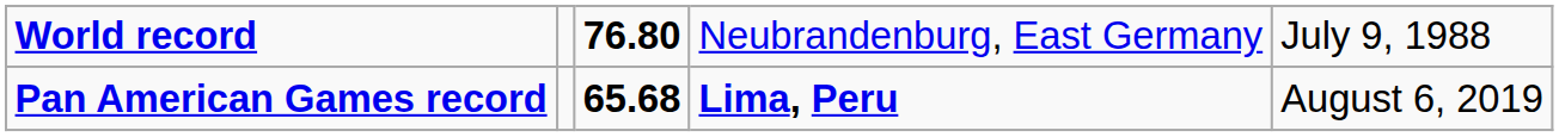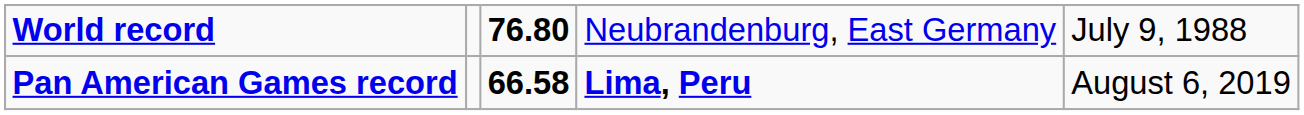 <table class="wikitable">
 <tr>
 <td><strong><a href='#'>World record</a></strong></td>
 <td></td>
 <td><strong>76.80</strong></td>
 <td><a href='#'>Neubrandenburg</a>, <a href='#'>East Germany</a></td>
 <td>July 9, 1988</td>
 </tr>
 <tr>
 <td><strong><a href='#'>Pan American Games record</a></strong></td>
 <td></td>
-<td><strong>65.68</strong></td>
+<td><strong>66.58</strong></td>
 <td><strong><a href='#'>Lima</a>, <a href='#'>Peru</a></strong></td>
 <td>August 6, 2019</td>
 </tr>
 </table>
